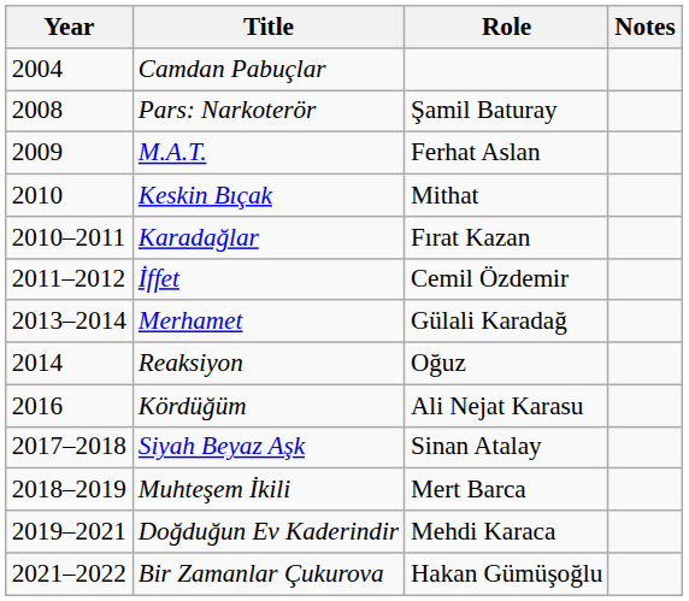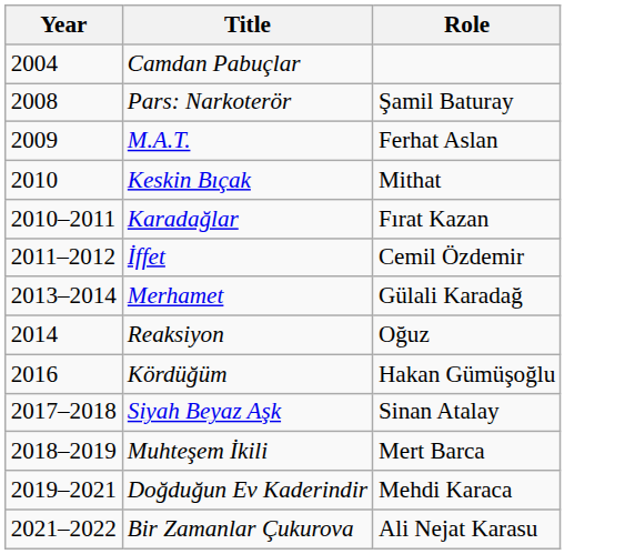 <table class="wikitable" style="font-size:90%;">
 <tr>
 <th>Year</th>
 <th>Title</th>
 <th>Role</th>
-<th>Notes</th>
 </tr>
 <tr>
 <td>2004</td>
 <td><em>Camdan Pabuçlar</em></td>
-<td></td>
 <td></td>
 </tr>
 <tr>
 <td>2008</td>
 <td><em>Pars: Narkoterör</em></td>
 <td>Şamil Baturay</td>
-<td></td>
 </tr>
 <tr>
 <td>2009</td>
 <td><em><a href='#'>M.A.T.</a></em></td>
 <td>Ferhat Aslan</td>
-<td></td>
 </tr>
 <tr>
 <td>2010</td>
 <td><em><a href='#'>Keskin Bıçak</a></em></td>
 <td>Mithat</td>
-<td></td>
 </tr>
 <tr>
 <td>2010–2011</td>
 <td><em><a href='#'>Karadağlar</a></em></td>
 <td>Fırat Kazan</td>
-<td></td>
 </tr>
 <tr>
 <td>2011–2012</td>
 <td><em><a href='#'>İffet</a></em></td>
 <td>Cemil Özdemir</td>
-<td></td>
 </tr>
 <tr>
 <td>2013–2014</td>
 <td><em><a href='#'>Merhamet</a></em></td>
 <td>Gülali Karadağ</td>
-<td></td>
 </tr>
 <tr>
 <td>2014</td>
 <td><em>Reaksiyon</em></td>
 <td>Oğuz</td>
-<td></td>
 </tr>
 <tr>
 <td>2016</td>
 <td><em>Kördüğüm</em></td>
-<td>Ali Nejat Karasu</td>
-<td></td>
+<td>Hakan Gümüşoğlu</td>
 </tr>
 <tr>
 <td>2017–2018</td>
 <td><em><a href='#'>Siyah Beyaz Aşk</a></em></td>
 <td>Sinan Atalay</td>
-<td></td>
 </tr>
 <tr>
 <td>2018–2019</td>
 <td><em>Muhteşem İkili</em></td>
 <td>Mert Barca</td>
-<td></td>
 </tr>
 <tr>
 <td>2019–2021</td>
 <td><em>Doğduğun Ev Kaderindir</em></td>
 <td>Mehdi Karaca</td>
-<td></td>
 </tr>
 <tr>
 <td>2021–2022</td>
 <td><em>Bir Zamanlar Çukurova</em></td>
-<td>Hakan Gümüşoğlu</td>
-<td></td>
+<td>Ali Nejat Karasu</td>
 </tr>
 </table>
